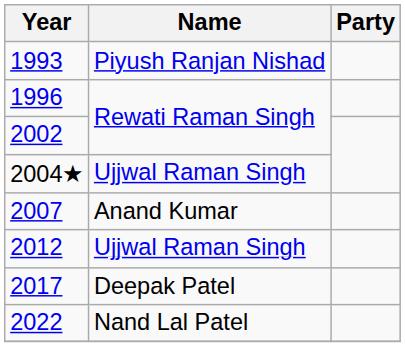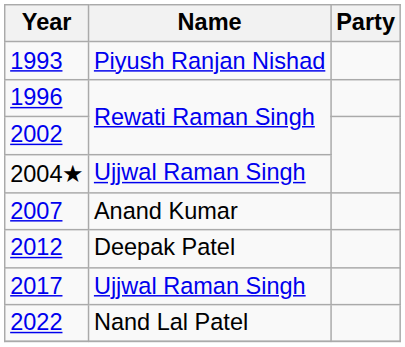 <table class="wikitable sortable">
 <tr>
 <th>Year</th>
 <th>Name</th>
 <th colspan=2>Party</th>
 </tr>
 <tr>
 <td><a href='#'>1993</a></td>
 <td><a href='#'>Piyush Ranjan Nishad</a></td>
 <td></td>
 </tr>
 <tr>
 <td><a href='#'>1996</a></td>
 <td rowspan=2><a href='#'>Rewati Raman Singh</a></td>
 <td></td>
 </tr>
 <tr>
 <td><a href='#'>2002</a></td>
 </tr>
 <tr>
 <td>2004★</td>
 <td><a href='#'>Ujjwal Raman Singh</a></td>
 </tr>
 <tr>
 <td><a href='#'>2007</a></td>
 <td>Anand Kumar</td>
 <td></td>
 </tr>
 <tr>
 <td><a href='#'>2012</a></td>
-<td><a href='#'>Ujjwal Raman Singh</a></td>
+<td>Deepak Patel</td>
 </tr>
 <tr>
 <td><a href='#'>2017</a></td>
-<td>Deepak Patel</td>
+<td><a href='#'>Ujjwal Raman Singh</a></td>
 <td></td>
 </tr>
 <tr>
 <td><a href='#'>2022</a></td>
 <td>Nand Lal Patel</td>
 <td></td>
 </tr>
 <tr>
 </tr>
 </table>
